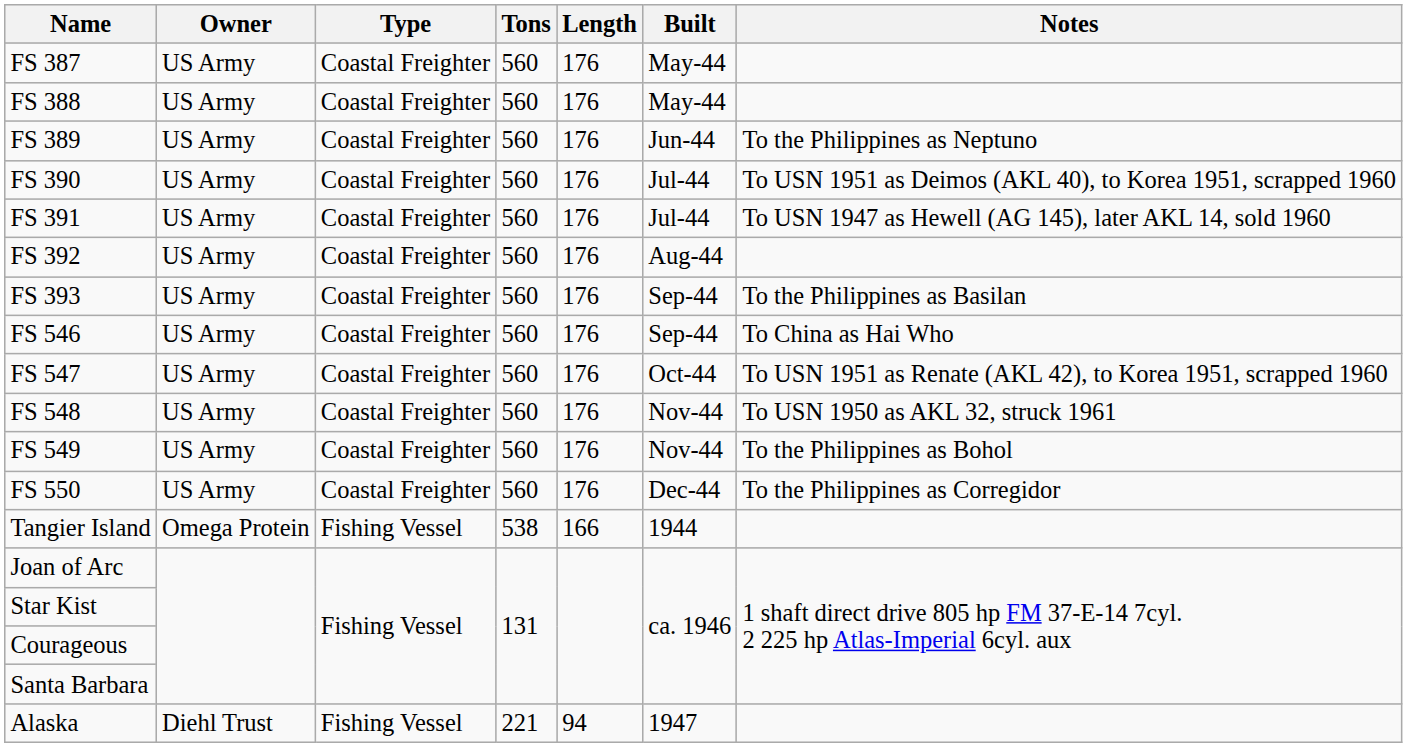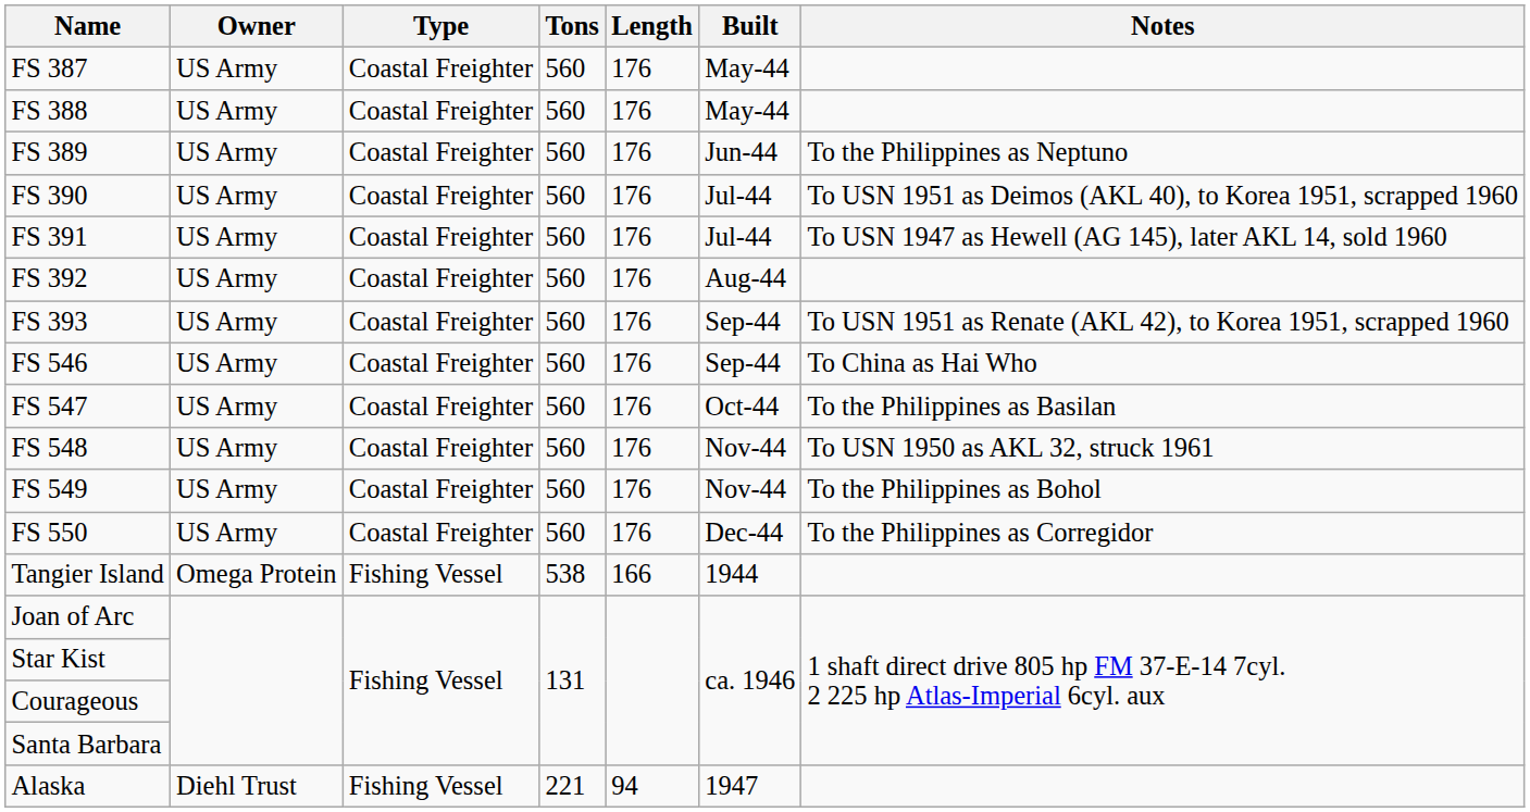 <table class="wikitable">
 <tr>
 <th>Name</th>
 <th>Owner</th>
 <th>Type</th>
 <th>Tons</th>
 <th>Length</th>
 <th>Built</th>
 <th>Notes</th>
 </tr>
 <tr>
 <td>FS 387</td>
 <td>US Army</td>
 <td>Coastal Freighter</td>
 <td>560</td>
 <td>176</td>
 <td>May-44</td>
 <td></td>
 </tr>
 <tr>
 <td>FS 388</td>
 <td>US Army</td>
 <td>Coastal Freighter</td>
 <td>560</td>
 <td>176</td>
 <td>May-44</td>
 <td></td>
 </tr>
 <tr>
 <td>FS 389</td>
 <td>US Army</td>
 <td>Coastal Freighter</td>
 <td>560</td>
 <td>176</td>
 <td>Jun-44</td>
 <td>To the Philippines as Neptuno</td>
 </tr>
 <tr>
 <td>FS 390</td>
 <td>US Army</td>
 <td>Coastal Freighter</td>
 <td>560</td>
 <td>176</td>
 <td>Jul-44</td>
 <td>To USN 1951 as Deimos (AKL 40), to Korea 1951, scrapped 1960</td>
 </tr>
 <tr>
 <td>FS 391</td>
 <td>US Army</td>
 <td>Coastal Freighter</td>
 <td>560</td>
 <td>176</td>
 <td>Jul-44</td>
 <td>To USN 1947 as Hewell (AG 145), later AKL 14, sold 1960</td>
 </tr>
 <tr>
 <td>FS 392</td>
 <td>US Army</td>
 <td>Coastal Freighter</td>
 <td>560</td>
 <td>176</td>
 <td>Aug-44</td>
 <td></td>
 </tr>
 <tr>
 <td>FS 393</td>
 <td>US Army</td>
 <td>Coastal Freighter</td>
 <td>560</td>
 <td>176</td>
 <td>Sep-44</td>
-<td>To the Philippines as Basilan</td>
+<td>To USN 1951 as Renate (AKL 42), to Korea 1951, scrapped 1960</td>
 </tr>
 <tr>
 <td>FS 546</td>
 <td>US Army</td>
 <td>Coastal Freighter</td>
 <td>560</td>
 <td>176</td>
 <td>Sep-44</td>
 <td>To China as Hai Who</td>
 </tr>
 <tr>
 <td>FS 547</td>
 <td>US Army</td>
 <td>Coastal Freighter</td>
 <td>560</td>
 <td>176</td>
 <td>Oct-44</td>
-<td>To USN 1951 as Renate (AKL 42), to Korea 1951, scrapped 1960</td>
+<td>To the Philippines as Basilan</td>
 </tr>
 <tr>
 <td>FS 548</td>
 <td>US Army</td>
 <td>Coastal Freighter</td>
 <td>560</td>
 <td>176</td>
 <td>Nov-44</td>
 <td>To USN 1950 as AKL 32, struck 1961</td>
 </tr>
 <tr>
 <td>FS 549</td>
 <td>US Army</td>
 <td>Coastal Freighter</td>
 <td>560</td>
 <td>176</td>
 <td>Nov-44</td>
 <td>To the Philippines as Bohol</td>
 </tr>
 <tr>
 <td>FS 550</td>
 <td>US Army</td>
 <td>Coastal Freighter</td>
 <td>560</td>
 <td>176</td>
 <td>Dec-44</td>
 <td>To the Philippines as Corregidor</td>
 </tr>
 <tr>
 <td>Tangier Island</td>
 <td>Omega Protein</td>
 <td>Fishing Vessel</td>
 <td>538</td>
 <td>166</td>
 <td>1944</td>
 <td></td>
 </tr>
 <tr>
 <td>Joan of Arc</td>
 <td rowspan=4></td>
 <td rowspan=4>Fishing Vessel</td>
 <td rowspan=4>131</td>
 <td rowspan=4></td>
 <td rowspan=4>ca. 1946</td>
 <td rowspan=4>1 shaft direct drive 805 hp <a href='#'>FM</a> 37-E-14 7cyl.<br>2 225 hp <a href='#'>Atlas-Imperial</a> 6cyl. aux</td>
 </tr>
 <tr>
 <td>Star Kist</td>
 </tr>
 <tr>
 <td>Courageous</td>
 </tr>
 <tr>
 <td>Santa Barbara</td>
 </tr>
 <tr>
 <td>Alaska</td>
 <td>Diehl Trust</td>
 <td>Fishing Vessel</td>
 <td>221</td>
 <td>94</td>
 <td>1947</td>
 <td></td>
 </tr>
 </table>
